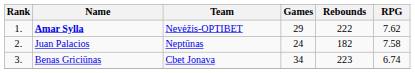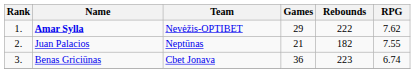 <table class="wikitable" style="text-align: center">
 <tr>
 <th>Rank</th>
 <th width=200>Name</th>
 <th width=180>Team</th>
 <th>Games</th>
 <th width=85>Rebounds</th>
 <th width=50>RPG</th>
 </tr>
 <tr>
 <td>1.</td>
 <td align="left"> <strong><a href='#'>Amar Sylla</a></strong></td>
 <td align="left"><a href='#'>Nevėžis-OPTIBET</a></td>
 <td>29</td>
 <td>222</td>
 <td>7.62</td>
 </tr>
 <tr>
 <td>2.</td>
 <td align="left"> <a href='#'>Juan Palacios</a></td>
 <td align="left"><a href='#'>Neptūnas</a></td>
-<td>24</td>
+<td>21</td>
 <td>182</td>
-<td>7.58</td>
+<td>7.55</td>
 </tr>
 <tr>
 <td>3.</td>
 <td align="left"> <a href='#'>Benas Griciūnas</a></td>
 <td align="left"><a href='#'>Cbet Jonava</a></td>
-<td>34</td>
+<td>36</td>
 <td>223</td>
 <td>6.74</td>
 </tr>
 <tr>
 </tr>
 </table>
